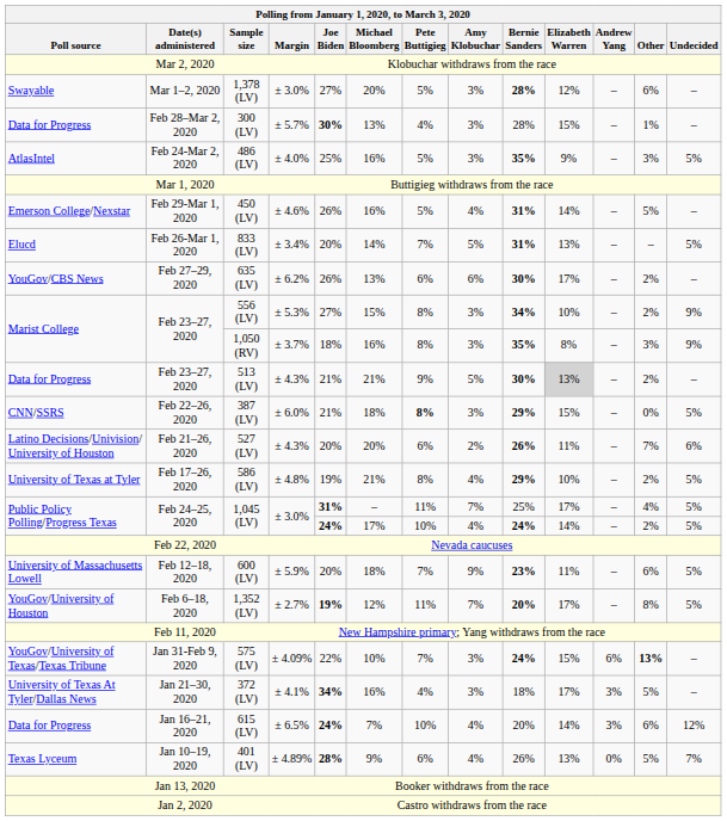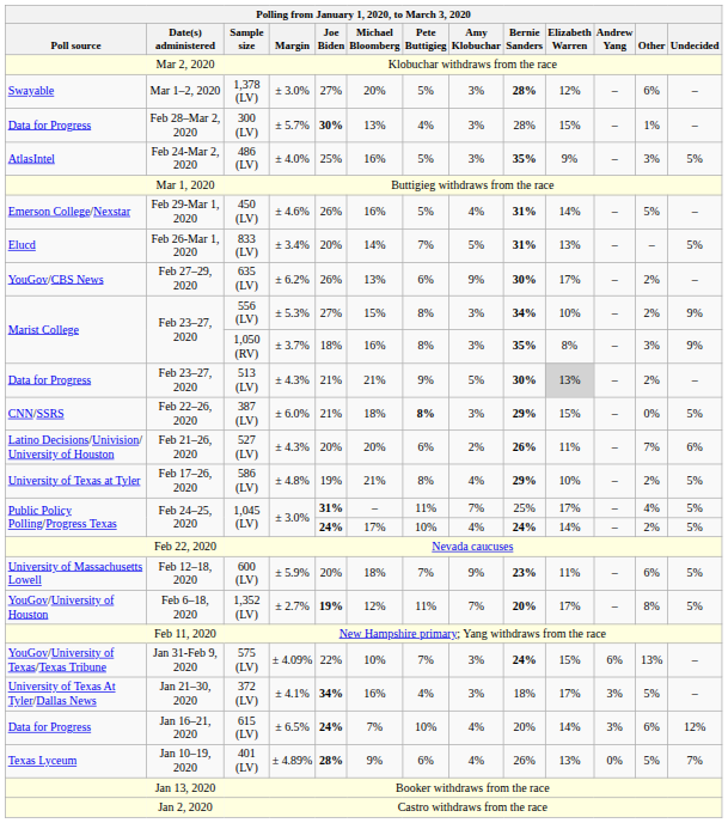 <table class="wikitable mw-collapsible mw-collapsed" style="font-size:90%;text-align:center;">
 <tr valign=bottom style="font-size:90%;">
 <th colspan="14">Polling from January 1, 2020, to March 3, 2020</th>
 </tr>
 <tr valign=bottom style="font-size:90%;">
 <th>Poll source</th>
 <th>Date(s)<br>administered</th>
 <th>Sample<br>size</th>
 <th>Margin<br></th>
 <th>Joe<br>Biden</th>
 <th>Michael<br>Bloomberg</th>
 <th>Pete<br>Buttigieg</th>
 <th>Amy<br>Klobuchar</th>
 <th>Bernie<br>Sanders</th>
 <th>Elizabeth<br>Warren</th>
 <th>Andrew<br>Yang</th>
 <th>Other</th>
 <th>Undecided</th>
 </tr>
 <tr style="background:lightyellow;">
 <td style="border-right-style:hidden;"></td>
 <td style="border-right-style:hidden;">Mar 2, 2020</td>
 <td colspan="15">Klobuchar withdraws from the race</td>
 </tr>
 <tr>
 <td style="text-align:left;"><a href='#'>Swayable</a></td>
 <td>Mar 1–2, 2020</td>
 <td>1,378 (LV)</td>
 <td>± 3.0%</td>
 <td>27%</td>
 <td>20%</td>
 <td>5%</td>
 <td>3%</td>
 <td><strong>28%</strong></td>
 <td>12%</td>
 <td>–</td>
 <td>6%</td>
 <td>–</td>
 </tr>
 <tr>
 <td style="text-align:left;"><a href='#'>Data for Progress</a></td>
 <td>Feb 28–Mar 2, 2020</td>
 <td>300 (LV)</td>
 <td>± 5.7%</td>
 <td><strong>30%</strong></td>
 <td>13%</td>
 <td>4%</td>
 <td>3%</td>
 <td>28%</td>
 <td>15%</td>
 <td>–</td>
 <td>1%</td>
 <td>–</td>
 </tr>
 <tr>
 <td style="text-align:left;"><a href='#'>AtlasIntel</a></td>
 <td>Feb 24-Mar 2, 2020</td>
 <td>486 (LV)</td>
 <td>± 4.0%</td>
 <td>25%</td>
 <td>16%</td>
 <td>5%</td>
 <td>3%</td>
 <td><strong>35%</strong></td>
 <td>9%</td>
 <td>–</td>
 <td>3%</td>
 <td>5%</td>
 </tr>
 <tr style="background:lightyellow;">
 <td style="border-right-style:hidden;"></td>
 <td style="border-right-style:hidden;">Mar 1, 2020</td>
 <td colspan="15">Buttigieg withdraws from the race</td>
 </tr>
 <tr>
 <td style="text-align:left;"><a href='#'>Emerson College</a>/<a href='#'>Nexstar</a></td>
 <td>Feb 29-Mar 1, 2020</td>
 <td>450 (LV)</td>
 <td>± 4.6%</td>
 <td>26%</td>
 <td>16%</td>
 <td>5%</td>
 <td>4%</td>
 <td><strong>31%</strong></td>
 <td>14%</td>
 <td>–</td>
 <td>5%</td>
 <td>–</td>
 </tr>
 <tr>
 <td style="text-align:left;"><a href='#'>Elucd</a></td>
 <td>Feb 26-Mar 1, 2020</td>
 <td>833 (LV)</td>
 <td>± 3.4%</td>
 <td>20%</td>
 <td>14%</td>
 <td>7%</td>
 <td>5%</td>
 <td><strong>31%</strong></td>
 <td>13%</td>
 <td>–</td>
 <td>–</td>
 <td>5%</td>
 </tr>
 <tr>
 <td style="text-align:left;"><a href='#'>YouGov</a>/<a href='#'>CBS News</a></td>
 <td>Feb 27–29, 2020</td>
 <td>635 (LV)</td>
 <td>± 6.2%</td>
 <td>26%</td>
 <td>13%</td>
 <td>6%</td>
-<td>6%</td>
+<td>9%</td>
 <td><strong>30%</strong></td>
 <td>17%</td>
 <td>–</td>
 <td>2%</td>
 <td>–</td>
 </tr>
 <tr>
 <td rowspan=2 style="text-align:left;"><a href='#'>Marist College</a></td>
 <td rowspan=2>Feb 23–27, 2020</td>
 <td>556 (LV)</td>
 <td>± 5.3%</td>
 <td>27%</td>
 <td>15%</td>
 <td>8%</td>
 <td>3%</td>
 <td><strong>34%</strong></td>
 <td>10%</td>
 <td>–</td>
 <td>2%</td>
 <td>9%</td>
 </tr>
 <tr>
 <td>1,050 (RV)</td>
 <td>± 3.7%</td>
 <td>18%</td>
 <td>16%</td>
 <td>8%</td>
 <td>3%</td>
 <td><strong>35%</strong></td>
 <td>8%</td>
 <td>–</td>
 <td>3%</td>
 <td>9%</td>
 </tr>
 <tr>
 <td style="text-align:left;"><a href='#'>Data for Progress</a></td>
 <td>Feb 23–27, 2020</td>
 <td>513 (LV)</td>
 <td>± 4.3%</td>
 <td>21%</td>
 <td>21%</td>
 <td>9%</td>
 <td>5%</td>
 <td><strong>30%</strong></td>
 <td style="background: lightgrey;">13%</td>
 <td>–</td>
 <td>2%</td>
 <td>–</td>
 </tr>
 <tr>
 <td style="text-align:left;"><a href='#'>CNN</a>/<a href='#'>SSRS</a></td>
 <td>Feb 22–26, 2020</td>
 <td>387 (LV)</td>
 <td>± 6.0%</td>
 <td>21%</td>
 <td>18%</td>
 <td><strong>8%</strong></td>
 <td>3%</td>
 <td><strong>29%</strong></td>
 <td>15%</td>
 <td>–</td>
 <td>0%</td>
 <td>5%</td>
 </tr>
 <tr>
 <td style="text-align:left;"><a href='#'>Latino Decisions</a>/<a href='#'>Univision</a>/<a href='#'><br>University of Houston</a></td>
 <td>Feb 21–26, 2020</td>
 <td>527 (LV)</td>
 <td>± 4.3%</td>
 <td>20%</td>
 <td>20%</td>
 <td>6%</td>
 <td>2%</td>
 <td><strong>26%</strong></td>
 <td>11%</td>
 <td>–</td>
 <td>7%</td>
 <td>6%</td>
 </tr>
 <tr>
 <td style="text-align:left;"><a href='#'>University of Texas at Tyler</a></td>
 <td>Feb 17–26, 2020</td>
 <td>586 (LV)</td>
 <td>± 4.8%</td>
 <td>19%</td>
 <td>21%</td>
 <td>8%</td>
 <td>4%</td>
 <td><strong>29%</strong></td>
 <td>10%</td>
 <td>–</td>
 <td>2%</td>
 <td>5%</td>
 </tr>
 <tr>
 <td rowspan=2 style="text-align:left;"><a href='#'>Public Policy Polling</a>/<a href='#'>Progress Texas</a></td>
 <td rowspan=2>Feb 24–25, 2020</td>
 <td rowspan=2>1,045 (LV)</td>
 <td rowspan=2>± 3.0%</td>
 <td><strong>31%</strong></td>
 <td>–</td>
 <td>11%</td>
 <td>7%</td>
 <td>25%</td>
 <td>17%</td>
 <td>–</td>
 <td>4%</td>
 <td>5%</td>
 </tr>
 <tr>
 <td><strong>24%</strong></td>
 <td>17%</td>
 <td>10%</td>
 <td>4%</td>
 <td><strong>24%</strong></td>
 <td>14%</td>
 <td>–</td>
 <td>2%</td>
 <td>5%</td>
 </tr>
 <tr style="background:lightyellow;">
 <td style="border-right-style:hidden;"></td>
 <td style="border-right-style:hidden;">Feb 22, 2020</td>
 <td colspan="15"><a href='#'>Nevada caucuses</a></td>
 </tr>
 <tr>
 <td style="text-align:left;"><a href='#'>University of Massachusetts Lowell</a></td>
 <td>Feb 12–18, 2020</td>
 <td>600 (LV)</td>
 <td>± 5.9%</td>
 <td>20%</td>
 <td>18%</td>
 <td>7%</td>
 <td>9%</td>
 <td><strong>23%</strong></td>
 <td>11%</td>
 <td>–</td>
 <td>6%</td>
 <td>5%</td>
 </tr>
 <tr>
 <td style="text-align:left;"><a href='#'>YouGov</a>/<a href='#'>University of Houston</a></td>
 <td>Feb 6–18, 2020</td>
 <td>1,352 (LV)</td>
 <td>± 2.7%</td>
 <td><strong>19%</strong></td>
 <td>12%</td>
 <td>11%</td>
 <td>7%</td>
 <td><strong>20%</strong></td>
 <td>17%</td>
 <td>–</td>
 <td>8%</td>
 <td>5%</td>
 </tr>
 <tr style="background:lightyellow;">
 <td style="border-right-style:hidden;"></td>
 <td style="border-right-style:hidden;">Feb 11, 2020</td>
 <td colspan="15"><a href='#'>New Hampshire primary</a>; Yang withdraws from the race</td>
 </tr>
 <tr>
 <td style="text-align:left;"><a href='#'>YouGov</a>/<a href='#'>University of Texas</a>/<a href='#'>Texas Tribune</a></td>
 <td>Jan 31-Feb 9, 2020</td>
 <td>575 (LV)</td>
 <td>± 4.09%</td>
 <td>22%</td>
 <td>10%</td>
 <td>7%</td>
 <td>3%</td>
 <td><strong>24%</strong></td>
 <td>15%</td>
 <td>6%</td>
-<td><strong>13%</strong></td>
+<td>13%</td>
 <td>–</td>
 </tr>
 <tr>
 <td style="text-align:left;"><a href='#'>University of Texas At Tyler</a>/<a href='#'>Dallas News</a></td>
 <td>Jan 21–30, 2020</td>
 <td>372 (LV)</td>
 <td>± 4.1%</td>
 <td><strong>34%</strong></td>
 <td>16%</td>
 <td>4%</td>
 <td>3%</td>
 <td>18%</td>
 <td>17%</td>
 <td>3%</td>
 <td>5%</td>
 <td>–</td>
 </tr>
 <tr>
 <td style="text-align:left;"><a href='#'>Data for Progress</a></td>
 <td>Jan 16–21, 2020</td>
 <td>615 (LV)</td>
 <td>± 6.5%</td>
 <td><strong>24%</strong></td>
 <td>7%</td>
 <td>10%</td>
 <td>4%</td>
 <td>20%</td>
 <td>14%</td>
 <td>3%</td>
 <td>6%</td>
 <td>12%</td>
 </tr>
 <tr>
 <td style="text-align:left;"><a href='#'>Texas Lyceum</a></td>
 <td>Jan 10–19, 2020</td>
 <td>401 (LV)</td>
 <td>± 4.89%</td>
 <td><strong>28%</strong></td>
 <td>9%</td>
 <td>6%</td>
 <td>4%</td>
 <td>26%</td>
 <td>13%</td>
 <td>0%</td>
 <td>5%</td>
 <td>7%</td>
 </tr>
 <tr style="background:lightyellow;">
 <td style="border-right-style:hidden;"></td>
 <td style="border-right-style:hidden;">Jan 13, 2020</td>
 <td colspan="15">Booker withdraws from the race</td>
 </tr>
 <tr style="background:lightyellow;">
 <td style="border-right-style:hidden;"></td>
 <td style="border-right-style:hidden;">Jan 2, 2020</td>
 <td colspan="15">Castro withdraws from the race</td>
 </tr>
 </table>
